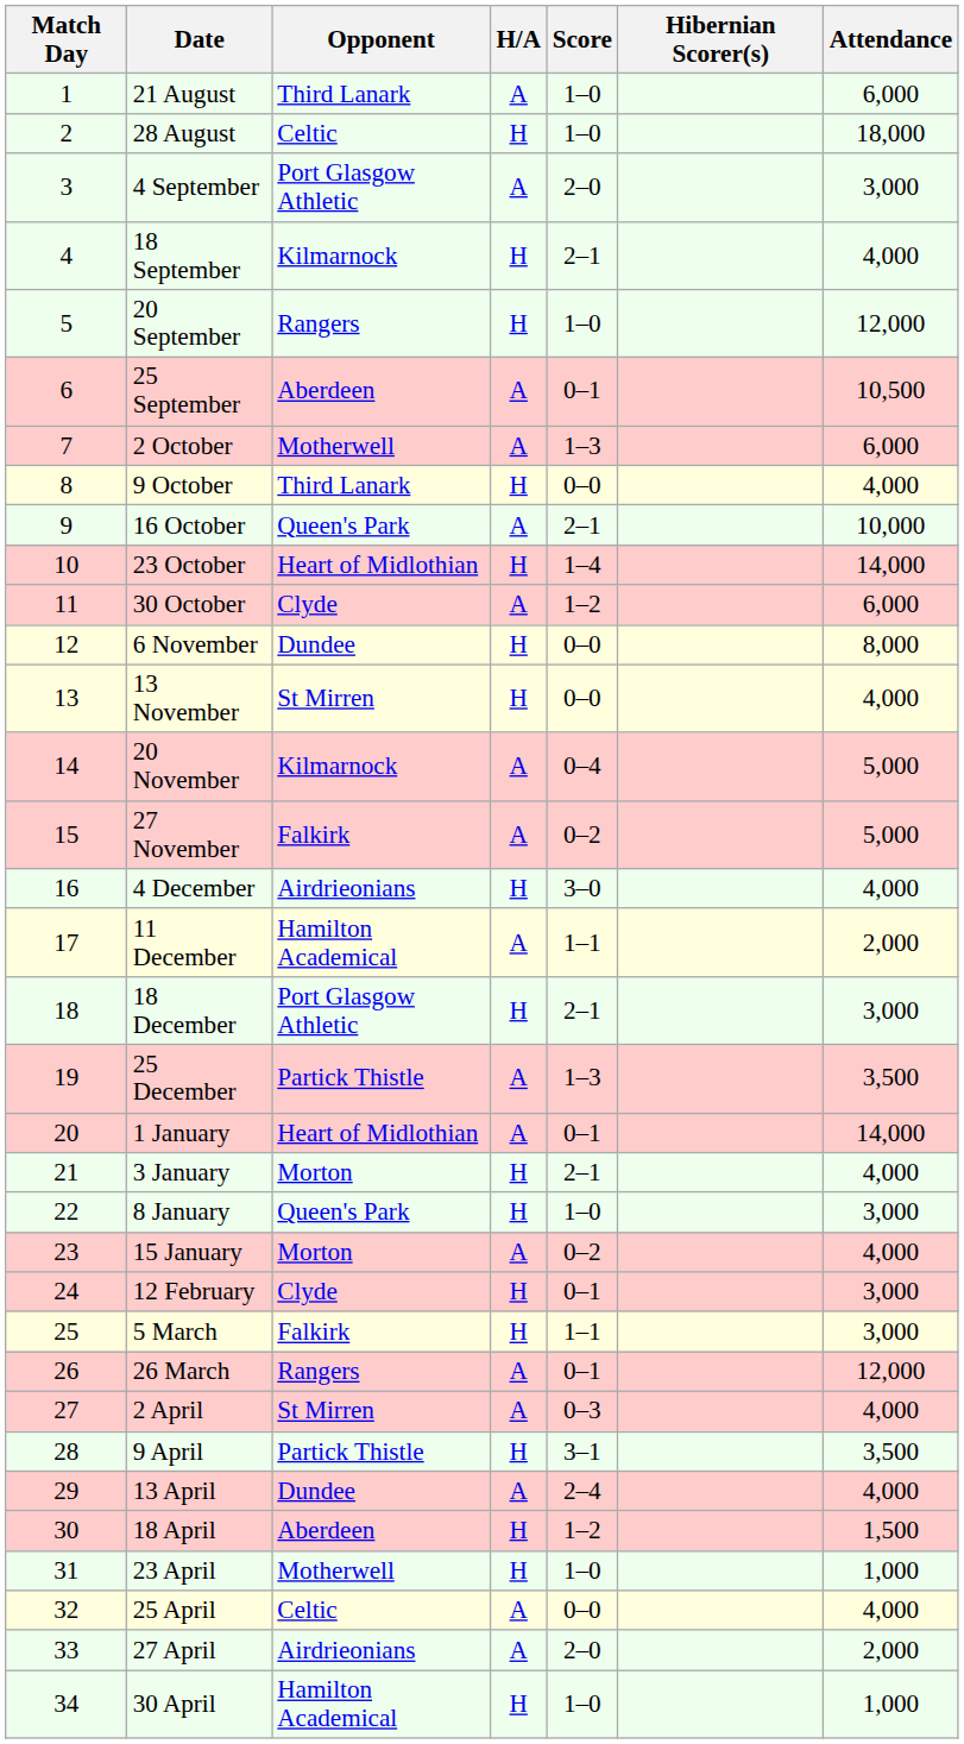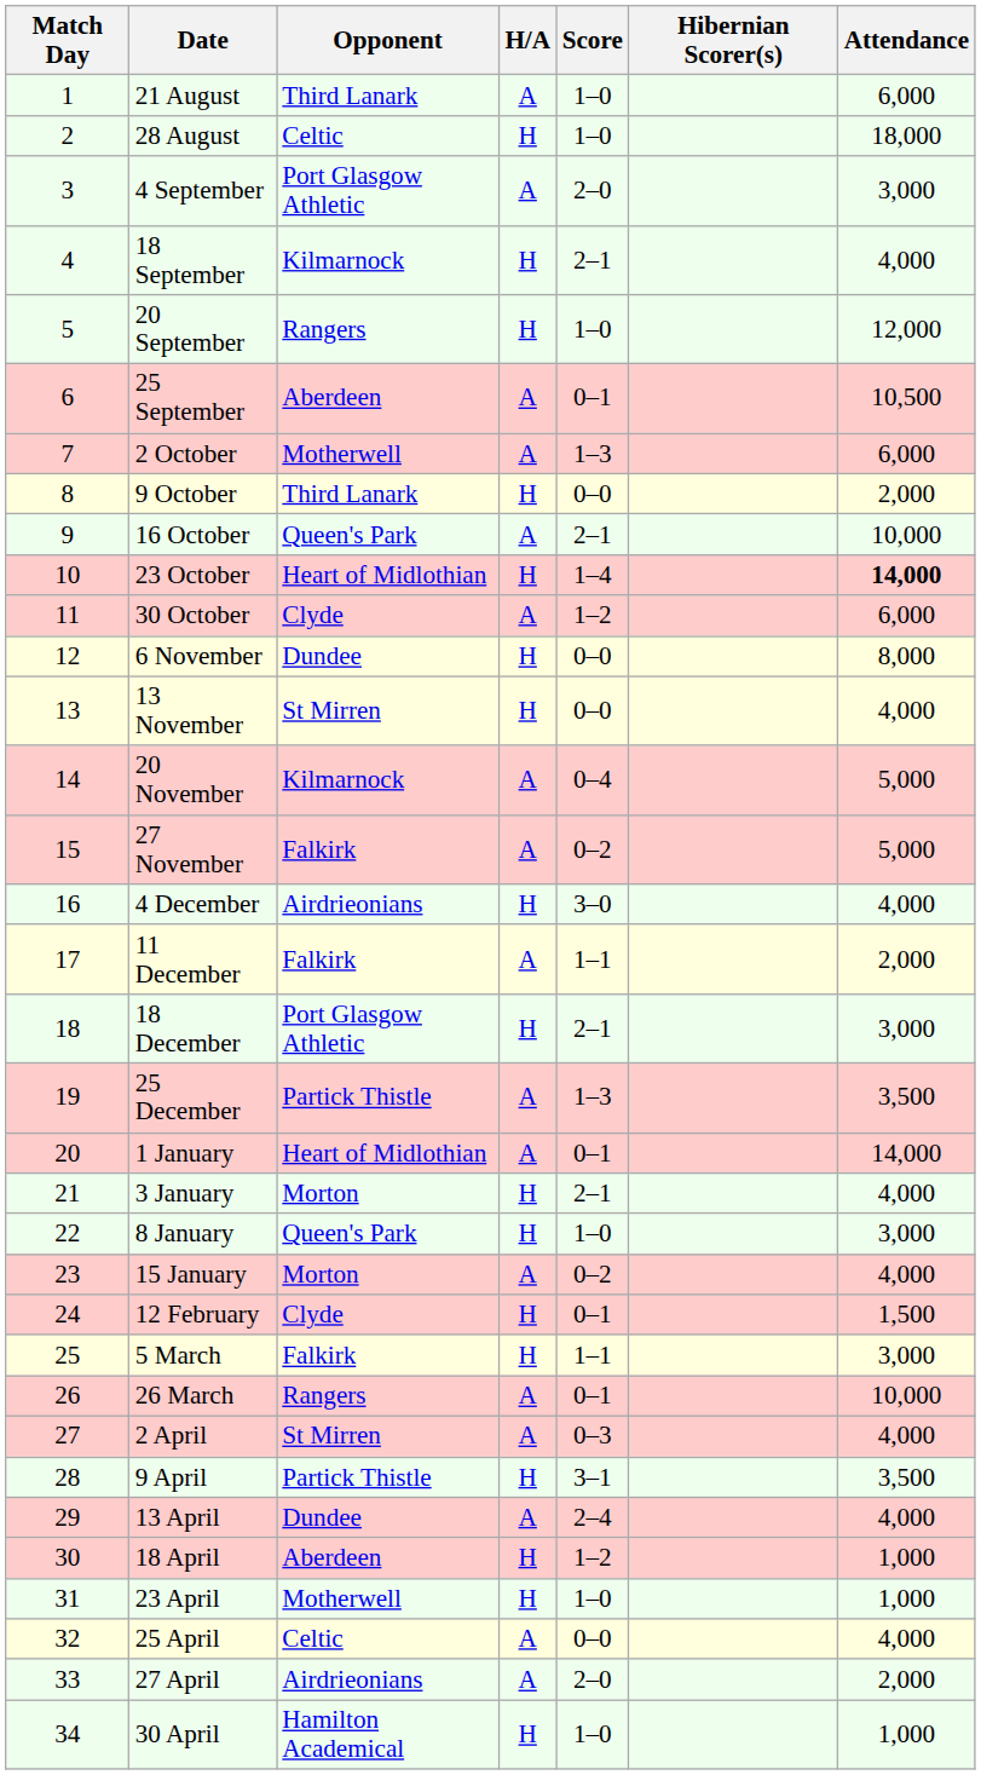 <table class="wikitable" style="text-align:center">
 <tr>
 <th>Match Day</th>
 <th>Date</th>
 <th>Opponent</th>
 <th>H/A</th>
 <th>Score</th>
 <th>Hibernian Scorer(s)</th>
 <th>Attendance</th>
 </tr>
 <tr bgcolor=#EEFFEE>
 <td>1</td>
 <td align=left>21 August</td>
 <td align=left><a href='#'>Third Lanark</a></td>
 <td><a href='#'>A</a></td>
 <td>1–0</td>
 <td align=left></td>
 <td>6,000</td>
 </tr>
 <tr bgcolor=#EEFFEE>
 <td>2</td>
 <td align=left>28 August</td>
 <td align=left><a href='#'>Celtic</a></td>
 <td><a href='#'>H</a></td>
 <td>1–0</td>
 <td align=left></td>
 <td>18,000</td>
 </tr>
 <tr bgcolor=#EEFFEE>
 <td>3</td>
 <td align=left>4 September</td>
 <td align=left><a href='#'>Port Glasgow Athletic</a></td>
 <td><a href='#'>A</a></td>
 <td>2–0</td>
 <td align=left></td>
 <td>3,000</td>
 </tr>
 <tr bgcolor=#EEFFEE>
 <td>4</td>
 <td align=left>18 September</td>
 <td align=left><a href='#'>Kilmarnock</a></td>
 <td><a href='#'>H</a></td>
 <td>2–1</td>
 <td align=left></td>
 <td>4,000</td>
 </tr>
 <tr bgcolor=#EEFFEE>
 <td>5</td>
 <td align=left>20 September</td>
 <td align=left><a href='#'>Rangers</a></td>
 <td><a href='#'>H</a></td>
 <td>1–0</td>
 <td align=left></td>
 <td>12,000</td>
 </tr>
 <tr bgcolor=#FFCCCC>
 <td>6</td>
 <td align=left>25 September</td>
 <td align=left><a href='#'>Aberdeen</a></td>
 <td><a href='#'>A</a></td>
 <td>0–1</td>
 <td align=left></td>
 <td>10,500</td>
 </tr>
 <tr bgcolor=#FFCCCC>
 <td>7</td>
 <td align=left>2 October</td>
 <td align=left><a href='#'>Motherwell</a></td>
 <td><a href='#'>A</a></td>
 <td>1–3</td>
 <td align=left></td>
 <td>6,000</td>
 </tr>
 <tr bgcolor=#FFFFDD>
 <td>8</td>
 <td align=left>9 October</td>
 <td align=left><a href='#'>Third Lanark</a></td>
 <td><a href='#'>H</a></td>
 <td>0–0</td>
 <td align=left></td>
-<td>4,000</td>
+<td>2,000</td>
 </tr>
 <tr bgcolor=#EEFFEE>
 <td>9</td>
 <td align=left>16 October</td>
 <td align=left><a href='#'>Queen's Park</a></td>
 <td><a href='#'>A</a></td>
 <td>2–1</td>
 <td align=left></td>
 <td>10,000</td>
 </tr>
 <tr bgcolor=#FFCCCC>
 <td>10</td>
 <td align=left>23 October</td>
 <td align=left><a href='#'>Heart of Midlothian</a></td>
 <td><a href='#'>H</a></td>
 <td>1–4</td>
 <td align=left></td>
-<td>14,000</td>
+<td><strong>14,000</strong></td>
 </tr>
 <tr bgcolor=#FFCCCC>
 <td>11</td>
 <td align=left>30 October</td>
 <td align=left><a href='#'>Clyde</a></td>
 <td><a href='#'>A</a></td>
 <td>1–2</td>
 <td align=left></td>
 <td>6,000</td>
 </tr>
 <tr bgcolor=#FFFFDD>
 <td>12</td>
 <td align=left>6 November</td>
 <td align=left><a href='#'>Dundee</a></td>
 <td><a href='#'>H</a></td>
 <td>0–0</td>
 <td align=left></td>
 <td>8,000</td>
 </tr>
 <tr bgcolor=#FFFFDD>
 <td>13</td>
 <td align=left>13 November</td>
 <td align=left><a href='#'>St Mirren</a></td>
 <td><a href='#'>H</a></td>
 <td>0–0</td>
 <td align=left></td>
 <td>4,000</td>
 </tr>
 <tr bgcolor=#FFCCCC>
 <td>14</td>
 <td align=left>20 November</td>
 <td align=left><a href='#'>Kilmarnock</a></td>
 <td><a href='#'>A</a></td>
 <td>0–4</td>
 <td align=left></td>
 <td>5,000</td>
 </tr>
 <tr bgcolor=#FFCCCC>
 <td>15</td>
 <td align=left>27 November</td>
 <td align=left><a href='#'>Falkirk</a></td>
 <td><a href='#'>A</a></td>
 <td>0–2</td>
 <td align=left></td>
 <td>5,000</td>
 </tr>
 <tr bgcolor=#EEFFEE>
 <td>16</td>
 <td align=left>4 December</td>
 <td align=left><a href='#'>Airdrieonians</a></td>
 <td><a href='#'>H</a></td>
 <td>3–0</td>
 <td align=left></td>
 <td>4,000</td>
 </tr>
 <tr bgcolor=#FFFFDD>
 <td>17</td>
 <td align=left>11 December</td>
-<td align=left><a href='#'>Hamilton Academical</a></td>
+<td align=left><a href='#'>Falkirk</a></td>
 <td><a href='#'>A</a></td>
 <td>1–1</td>
 <td align=left></td>
 <td>2,000</td>
 </tr>
 <tr bgcolor=#EEFFEE>
 <td>18</td>
 <td align=left>18 December</td>
 <td align=left><a href='#'>Port Glasgow Athletic</a></td>
 <td><a href='#'>H</a></td>
 <td>2–1</td>
 <td align=left></td>
 <td>3,000</td>
 </tr>
 <tr bgcolor=#FFCCCC>
 <td>19</td>
 <td align=left>25 December</td>
 <td align=left><a href='#'>Partick Thistle</a></td>
 <td><a href='#'>A</a></td>
 <td>1–3</td>
 <td align=left></td>
 <td>3,500</td>
 </tr>
 <tr bgcolor=#FFCCCC>
 <td>20</td>
 <td align=left>1 January</td>
 <td align=left><a href='#'>Heart of Midlothian</a></td>
 <td><a href='#'>A</a></td>
 <td>0–1</td>
 <td align=left></td>
 <td>14,000</td>
 </tr>
 <tr bgcolor=#EEFFEE>
 <td>21</td>
 <td align=left>3 January</td>
 <td align=left><a href='#'>Morton</a></td>
 <td><a href='#'>H</a></td>
 <td>2–1</td>
 <td align=left></td>
 <td>4,000</td>
 </tr>
 <tr bgcolor=#EEFFEE>
 <td>22</td>
 <td align=left>8 January</td>
 <td align=left><a href='#'>Queen's Park</a></td>
 <td><a href='#'>H</a></td>
 <td>1–0</td>
 <td align=left></td>
 <td>3,000</td>
 </tr>
 <tr bgcolor=#FFCCCC>
 <td>23</td>
 <td align=left>15 January</td>
 <td align=left><a href='#'>Morton</a></td>
 <td><a href='#'>A</a></td>
 <td>0–2</td>
 <td align=left></td>
 <td>4,000</td>
 </tr>
 <tr bgcolor=#FFCCCC>
 <td>24</td>
 <td align=left>12 February</td>
 <td align=left><a href='#'>Clyde</a></td>
 <td><a href='#'>H</a></td>
 <td>0–1</td>
 <td align=left></td>
-<td>3,000</td>
+<td>1,500</td>
 </tr>
 <tr bgcolor=#FFFFDD>
 <td>25</td>
 <td align=left>5 March</td>
 <td align=left><a href='#'>Falkirk</a></td>
 <td><a href='#'>H</a></td>
 <td>1–1</td>
 <td align=left></td>
 <td>3,000</td>
 </tr>
 <tr bgcolor=#FFCCCC>
 <td>26</td>
 <td align=left>26 March</td>
 <td align=left><a href='#'>Rangers</a></td>
 <td><a href='#'>A</a></td>
 <td>0–1</td>
 <td align=left></td>
-<td>12,000</td>
+<td>10,000</td>
 </tr>
 <tr bgcolor=#FFCCCC>
 <td>27</td>
 <td align=left>2 April</td>
 <td align=left><a href='#'>St Mirren</a></td>
 <td><a href='#'>A</a></td>
 <td>0–3</td>
 <td align=left></td>
 <td>4,000</td>
 </tr>
 <tr bgcolor=#EEFFEE>
 <td>28</td>
 <td align=left>9 April</td>
 <td align=left><a href='#'>Partick Thistle</a></td>
 <td><a href='#'>H</a></td>
 <td>3–1</td>
 <td align=left></td>
 <td>3,500</td>
 </tr>
 <tr bgcolor=#FFCCCC>
 <td>29</td>
 <td align=left>13 April</td>
 <td align=left><a href='#'>Dundee</a></td>
 <td><a href='#'>A</a></td>
 <td>2–4</td>
 <td align=left></td>
 <td>4,000</td>
 </tr>
 <tr bgcolor=#FFCCCC>
 <td>30</td>
 <td align=left>18 April</td>
 <td align=left><a href='#'>Aberdeen</a></td>
 <td><a href='#'>H</a></td>
 <td>1–2</td>
 <td align=left></td>
-<td>1,500</td>
+<td>1,000</td>
 </tr>
 <tr bgcolor=#EEFFEE>
 <td>31</td>
 <td align=left>23 April</td>
 <td align=left><a href='#'>Motherwell</a></td>
 <td><a href='#'>H</a></td>
 <td>1–0</td>
 <td align=left></td>
 <td>1,000</td>
 </tr>
 <tr bgcolor=#FFFFDD>
 <td>32</td>
 <td align=left>25 April</td>
 <td align=left><a href='#'>Celtic</a></td>
 <td><a href='#'>A</a></td>
 <td>0–0</td>
 <td align=left></td>
 <td>4,000</td>
 </tr>
 <tr bgcolor=#EEFFEE>
 <td>33</td>
 <td align=left>27 April</td>
 <td align=left><a href='#'>Airdrieonians</a></td>
 <td><a href='#'>A</a></td>
 <td>2–0</td>
 <td align=left></td>
 <td>2,000</td>
 </tr>
 <tr bgcolor=#EEFFEE>
 <td>34</td>
 <td align=left>30 April</td>
 <td align=left><a href='#'>Hamilton Academical</a></td>
 <td><a href='#'>H</a></td>
 <td>1–0</td>
 <td align=left></td>
 <td>1,000</td>
 </tr>
 </table>
